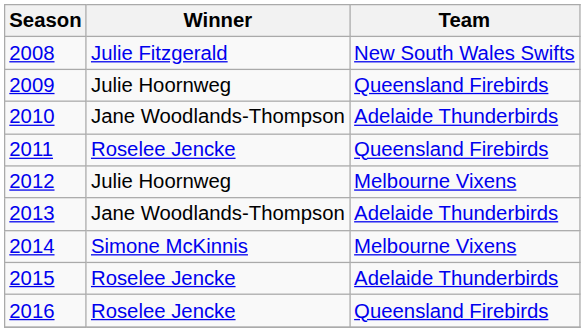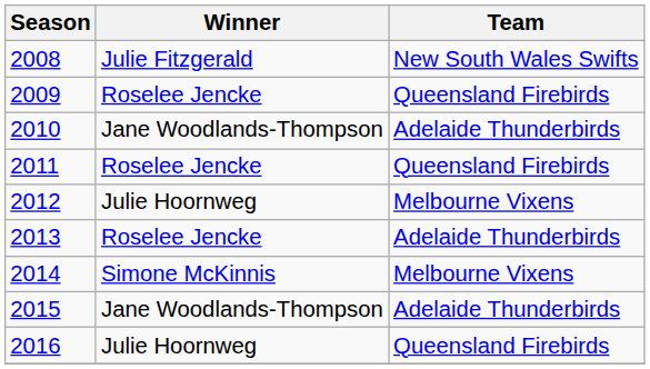 <table class="wikitable collapsible">
 <tr>
 <th>Season</th>
 <th>Winner</th>
 <th>Team</th>
 </tr>
 <tr>
 <td><a href='#'>2008</a></td>
 <td><a href='#'>Julie Fitzgerald</a></td>
 <td><a href='#'>New South Wales Swifts</a></td>
 </tr>
 <tr>
 <td><a href='#'>2009</a></td>
-<td>Julie Hoornweg</td>
+<td><a href='#'>Roselee Jencke</a></td>
 <td><a href='#'>Queensland Firebirds</a></td>
 </tr>
 <tr>
 <td><a href='#'>2010</a></td>
 <td>Jane Woodlands-Thompson</td>
 <td><a href='#'>Adelaide Thunderbirds</a></td>
 </tr>
 <tr>
 <td><a href='#'>2011</a></td>
 <td><a href='#'>Roselee Jencke</a></td>
 <td><a href='#'>Queensland Firebirds</a></td>
 </tr>
 <tr>
 <td><a href='#'>2012</a></td>
 <td>Julie Hoornweg</td>
 <td><a href='#'>Melbourne Vixens</a></td>
 </tr>
 <tr>
 <td><a href='#'>2013</a></td>
-<td>Jane Woodlands-Thompson</td>
+<td><a href='#'>Roselee Jencke</a></td>
 <td><a href='#'>Adelaide Thunderbirds</a></td>
 </tr>
 <tr>
 <td><a href='#'>2014</a></td>
 <td><a href='#'>Simone McKinnis</a></td>
 <td><a href='#'>Melbourne Vixens</a></td>
 </tr>
 <tr>
 <td><a href='#'>2015</a></td>
-<td><a href='#'>Roselee Jencke</a></td>
+<td>Jane Woodlands-Thompson</td>
 <td><a href='#'>Adelaide Thunderbirds</a></td>
 </tr>
 <tr>
 <td><a href='#'>2016</a></td>
-<td><a href='#'>Roselee Jencke</a></td>
+<td>Julie Hoornweg</td>
 <td><a href='#'>Queensland Firebirds</a></td>
 </tr>
 <tr>
 </tr>
 </table>
